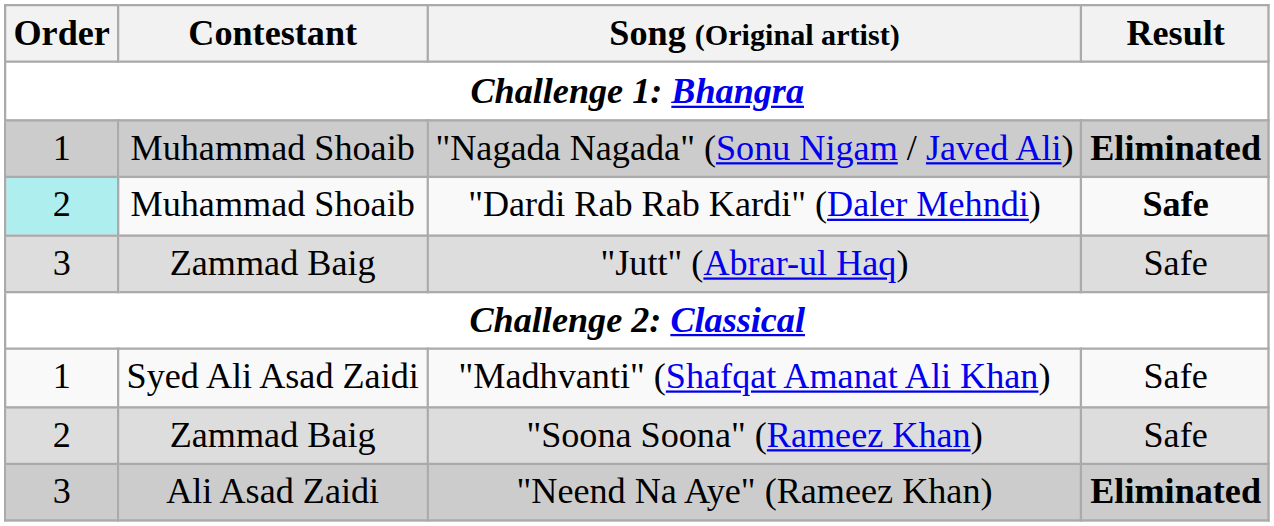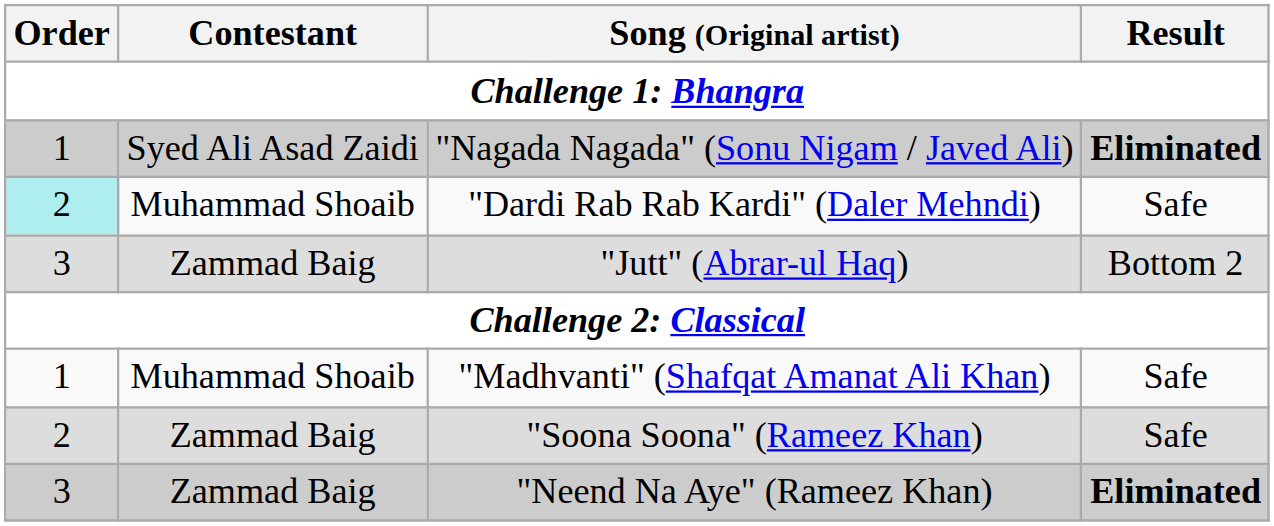 <table class="wikitable plainrowheaders" style="text-align:center;">
 <tr style="background:#f2f2f2;">
 <th scope="col">Order </th>
 <th scope="col">Contestant</th>
 <th scope="col">Song <small>(Original artist)</small></th>
 <th scope="col">Result</th>
 </tr>
 <tr>
 <th colspan="4" style="background:white;"><em>Challenge 1: <a href='#'>Bhangra</a></em></th>
 </tr>
 <tr style="background:#ccc;">
 <td>1</td>
-<td scope="row">Muhammad Shoaib</td>
+<td scope="row">Syed Ali Asad Zaidi</td>
 <td>"Nagada Nagada" (<a href='#'>Sonu Nigam</a> / <a href='#'>Javed Ali</a>)</td>
 <td><strong>Eliminated</strong></td>
 </tr>
 <tr>
 <td style="background: paleturquoise;">2</td>
 <td scope="row">Muhammad Shoaib</td>
 <td>"Dardi Rab Rab Kardi" (<a href='#'>Daler Mehndi</a>)</td>
-<td><strong>Safe</strong></td>
+<td>Safe</td>
 </tr>
 <tr style="background:#ddd;">
 <td>3</td>
 <td scope="row">Zammad Baig</td>
 <td>"Jutt" (<a href='#'>Abrar-ul Haq</a>)</td>
-<td>Safe</td>
+<td>Bottom 2</td>
 </tr>
 <tr>
 <th colspan="4" style="background:white;"><em>Challenge 2: <a href='#'>Classical</a></em></th>
 </tr>
 <tr>
 <td>1</td>
-<td scope="row">Syed Ali Asad Zaidi</td>
+<td scope="row">Muhammad Shoaib</td>
 <td>"Madhvanti" (<a href='#'>Shafqat Amanat Ali Khan</a>)</td>
 <td>Safe</td>
 </tr>
 <tr style="background:#ddd;">
 <td>2</td>
 <td scope="row">Zammad Baig</td>
 <td>"Soona Soona" (<a href='#'>Rameez Khan</a>)</td>
 <td>Safe</td>
 </tr>
 <tr style="background:#ccc;">
 <td>3</td>
-<td scope="row">Ali Asad Zaidi</td>
+<td scope="row">Zammad Baig</td>
 <td>"Neend Na Aye" (Rameez Khan)</td>
 <td><strong>Eliminated</strong></td>
 </tr>
 </table>
